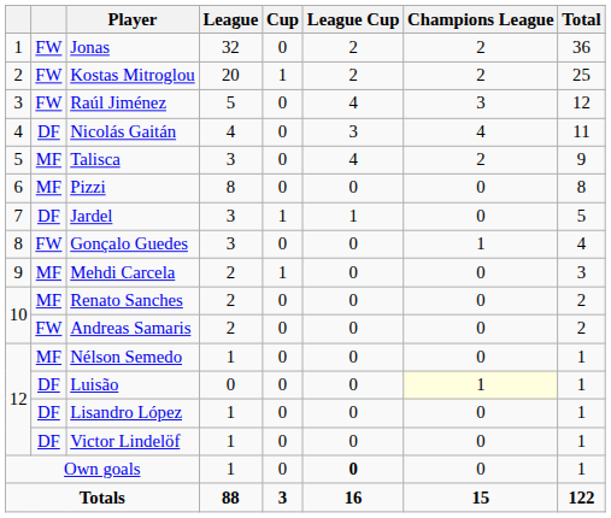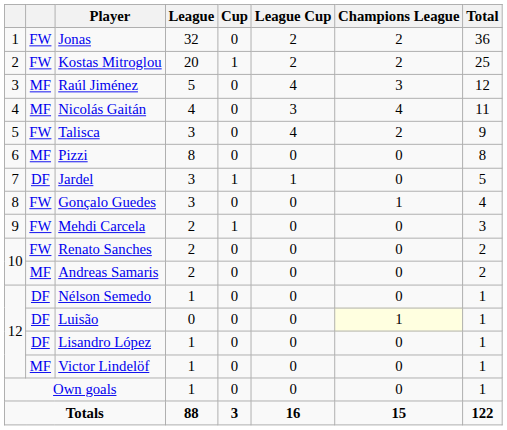 <table class="wikitable sortable" style="text-align:center;">
 <tr>
 <th></th>
 <th></th>
 <th>Player</th>
 <th>League</th>
 <th>Cup</th>
 <th>League Cup</th>
 <th>Champions League</th>
 <th>Total</th>
 </tr>
 <tr>
 <td>1</td>
 <td><a href='#'>FW</a></td>
 <td align=left> <a href='#'>Jonas</a></td>
 <td>32</td>
 <td>0</td>
 <td>2</td>
 <td>2</td>
 <td>36</td>
 </tr>
 <tr>
 <td>2</td>
 <td><a href='#'>FW</a></td>
 <td align=left> <a href='#'>Kostas Mitroglou</a></td>
 <td>20</td>
 <td>1</td>
 <td>2</td>
 <td>2</td>
 <td>25</td>
 </tr>
 <tr>
 <td>3</td>
-<td><a href='#'>FW</a></td>
+<td><a href='#'>MF</a></td>
 <td align=left> <a href='#'>Raúl Jiménez</a></td>
 <td>5</td>
 <td>0</td>
 <td>4</td>
 <td>3</td>
 <td>12</td>
 </tr>
 <tr>
 <td>4</td>
-<td><a href='#'>DF</a></td>
+<td><a href='#'>MF</a></td>
 <td align=left> <a href='#'>Nicolás Gaitán</a></td>
 <td>4</td>
 <td>0</td>
 <td>3</td>
 <td>4</td>
 <td>11</td>
 </tr>
 <tr>
 <td>5</td>
-<td><a href='#'>MF</a></td>
+<td><a href='#'>FW</a></td>
 <td align=left> <a href='#'>Talisca</a></td>
 <td>3</td>
 <td>0</td>
 <td>4</td>
 <td>2</td>
 <td>9</td>
 </tr>
 <tr>
 <td>6</td>
 <td><a href='#'>MF</a></td>
 <td align=left> <a href='#'>Pizzi</a></td>
 <td>8</td>
 <td>0</td>
 <td>0</td>
 <td>0</td>
 <td>8</td>
 </tr>
 <tr>
 <td>7</td>
 <td><a href='#'>DF</a></td>
 <td align=left> <a href='#'>Jardel</a></td>
 <td>3</td>
 <td>1</td>
 <td>1</td>
 <td>0</td>
 <td>5</td>
 </tr>
 <tr>
 <td>8</td>
 <td><a href='#'>FW</a></td>
 <td align=left> <a href='#'>Gonçalo Guedes</a></td>
 <td>3</td>
 <td>0</td>
 <td>0</td>
 <td>1</td>
 <td>4</td>
 </tr>
 <tr>
 <td>9</td>
-<td><a href='#'>MF</a></td>
+<td><a href='#'>FW</a></td>
 <td align=left> <a href='#'>Mehdi Carcela</a></td>
 <td>2</td>
 <td>1</td>
 <td>0</td>
 <td>0</td>
 <td>3</td>
 </tr>
 <tr>
 <td rowspan="2">10</td>
-<td><a href='#'>MF</a></td>
+<td><a href='#'>FW</a></td>
 <td align=left> <a href='#'>Renato Sanches</a></td>
 <td>2</td>
 <td>0</td>
 <td>0</td>
 <td>0</td>
 <td>2</td>
 </tr>
 <tr>
-<td><a href='#'>FW</a></td>
+<td><a href='#'>MF</a></td>
 <td align=left> <a href='#'>Andreas Samaris</a></td>
 <td>2</td>
 <td>0</td>
 <td>0</td>
 <td>0</td>
 <td>2</td>
 </tr>
 <tr>
 <td rowspan="4">12</td>
-<td><a href='#'>MF</a></td>
+<td><a href='#'>DF</a></td>
 <td align=left> <a href='#'>Nélson Semedo</a></td>
 <td>1</td>
 <td>0</td>
 <td>0</td>
 <td>0</td>
 <td>1</td>
 </tr>
 <tr>
 <td><a href='#'>DF</a></td>
 <td align=left> <a href='#'>Luisão</a></td>
 <td>0</td>
 <td>0</td>
 <td>0</td>
 <td style="background: lightyellow;">1</td>
 <td>1</td>
 </tr>
 <tr>
 <td><a href='#'>DF</a></td>
 <td align=left> <a href='#'>Lisandro López</a></td>
 <td>1</td>
 <td>0</td>
 <td>0</td>
 <td>0</td>
 <td>1</td>
 </tr>
 <tr>
-<td><a href='#'>DF</a></td>
+<td><a href='#'>MF</a></td>
 <td align=left> <a href='#'>Victor Lindelöf</a></td>
 <td>1</td>
 <td>0</td>
 <td>0</td>
 <td>0</td>
 <td>1</td>
 </tr>
 <tr>
 <td colspan="3"><a href='#'>Own goals</a></td>
 <td>1</td>
 <td>0</td>
-<td><strong>0</strong></td>
+<td>0</td>
 <td>0</td>
 <td>1</td>
 </tr>
 <tr>
 <td colspan="3"><strong>Totals</strong></td>
 <td><strong>88</strong></td>
 <td><strong>3</strong></td>
 <td><strong>16</strong></td>
 <td><strong>15</strong></td>
 <td><strong>122</strong></td>
 </tr>
 </table>
